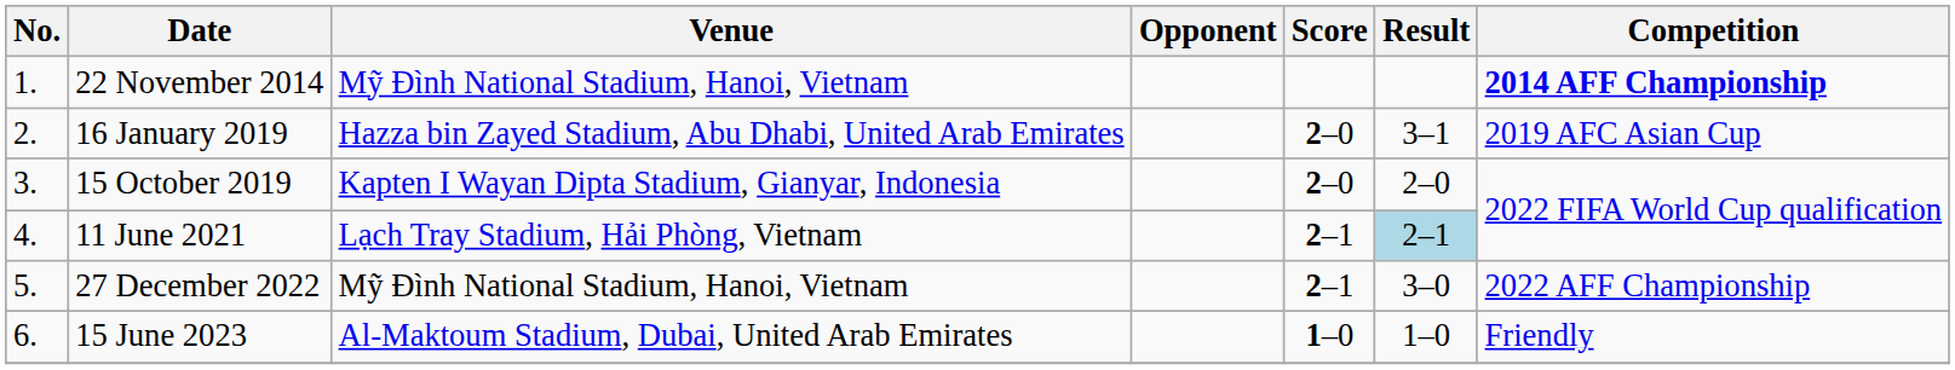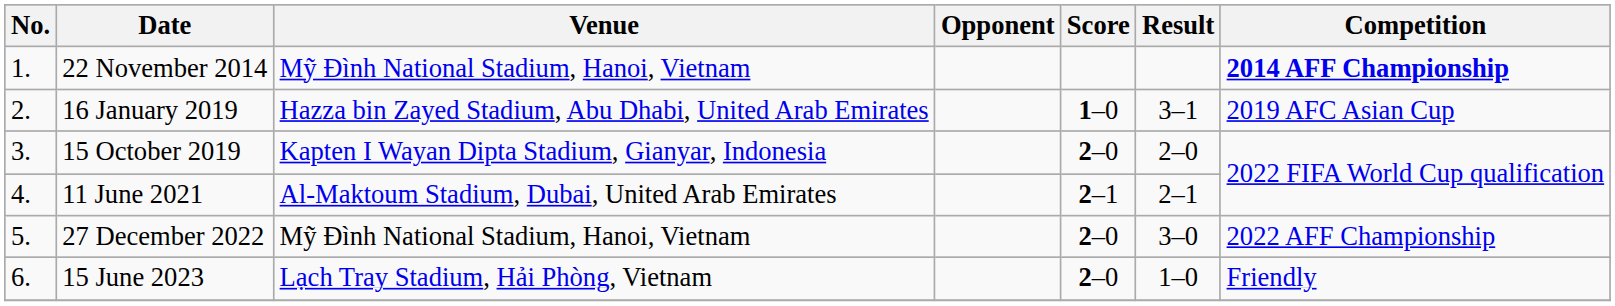 <table class="wikitable">
 <tr>
 <th>No.</th>
 <th>Date</th>
 <th>Venue</th>
 <th>Opponent</th>
 <th>Score</th>
 <th>Result</th>
 <th>Competition</th>
 </tr>
 <tr>
 <td>1.</td>
 <td>22 November 2014</td>
 <td><a href='#'>Mỹ Đình National Stadium</a>, <a href='#'>Hanoi</a>, <a href='#'>Vietnam</a></td>
 <td></td>
 <td></td>
 <td></td>
 <td><strong><a href='#'>2014 AFF Championship</a></strong></td>
 </tr>
 <tr>
 <td>2.</td>
 <td>16 January 2019</td>
 <td><a href='#'>Hazza bin Zayed Stadium</a>, <a href='#'>Abu Dhabi</a>, <a href='#'>United Arab Emirates</a></td>
 <td></td>
-<td align=center><strong>2</strong>–0</td>
+<td align=center><strong>1</strong>–0</td>
 <td align=center>3–1</td>
 <td><a href='#'>2019 AFC Asian Cup</a></td>
 </tr>
 <tr>
 <td>3.</td>
 <td>15 October 2019</td>
 <td><a href='#'>Kapten I Wayan Dipta Stadium</a>, <a href='#'>Gianyar</a>, <a href='#'>Indonesia</a></td>
 <td></td>
 <td align=center><strong>2</strong>–0</td>
 <td align=center>2–0</td>
 <td rowspan=2><a href='#'>2022 FIFA World Cup qualification</a></td>
 </tr>
 <tr>
 <td>4.</td>
 <td>11 June 2021</td>
-<td><a href='#'>Lạch Tray Stadium</a>, <a href='#'>Hải Phòng</a>, Vietnam</td>
+<td><a href='#'>Al-Maktoum Stadium</a>, <a href='#'>Dubai</a>, United Arab Emirates</td>
 <td></td>
 <td align=center><strong>2</strong>–1</td>
-<td align=center style="background: lightblue;">2–1</td>
+<td align=center>2–1</td>
 </tr>
 <tr>
 <td>5.</td>
 <td>27 December 2022</td>
 <td>Mỹ Đình National Stadium, Hanoi, Vietnam</td>
 <td></td>
-<td align=center><strong>2</strong>–1</td>
+<td align=center><strong>2</strong>–0</td>
 <td align=center>3–0</td>
 <td><a href='#'>2022 AFF Championship</a></td>
 </tr>
 <tr>
 <td>6.</td>
 <td>15 June 2023</td>
-<td><a href='#'>Al-Maktoum Stadium</a>, <a href='#'>Dubai</a>, United Arab Emirates</td>
+<td><a href='#'>Lạch Tray Stadium</a>, <a href='#'>Hải Phòng</a>, Vietnam</td>
 <td></td>
-<td align=center><strong>1</strong>–0</td>
+<td align=center><strong>2</strong>–0</td>
 <td align=center>1–0</td>
 <td><a href='#'>Friendly</a></td>
 </tr>
 <tr>
 </tr>
 </table>
